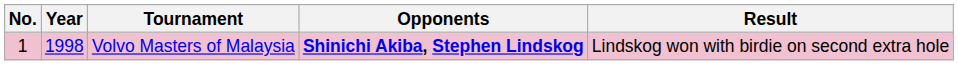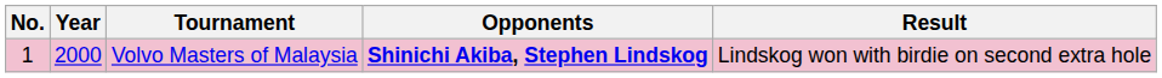 <table class="wikitable" style="font-size:95%;">
 <tr>
 <th>No.</th>
 <th>Year</th>
 <th>Tournament</th>
 <th>Opponents</th>
 <th>Result</th>
 </tr>
 <tr style="background:#F2C1D1;">
 <td align=center>1</td>
-<td><a href='#'>1998</a></td>
+<td><a href='#'>2000</a></td>
 <td><a href='#'>Volvo Masters of Malaysia</a></td>
 <td><strong> <a href='#'>Shinichi Akiba</a>,  <a href='#'>Stephen Lindskog</a></strong></td>
 <td>Lindskog won with birdie on second extra hole</td>
 </tr>
 </table>
